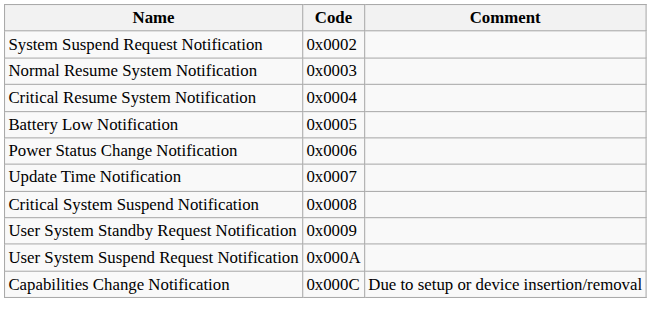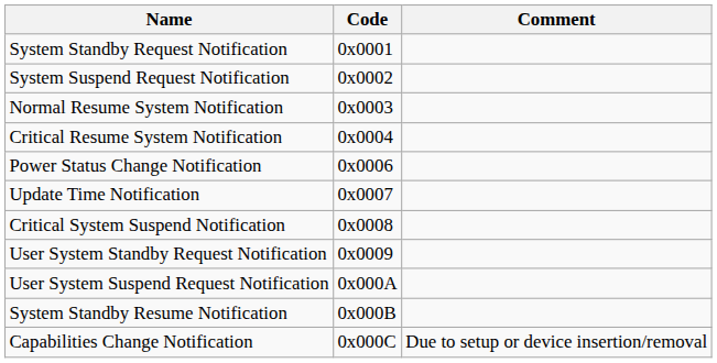 <table class="wikitable">
 <tr>
 <th>Name</th>
 <th>Code</th>
 <th>Comment</th>
+</tr>
+<tr>
+<td>System Standby Request Notification</td>
+<td>0x0001</td>
+<td></td>
 </tr>
 <tr>
 <td>System Suspend Request Notification</td>
 <td>0x0002</td>
 <td></td>
 </tr>
 <tr>
 <td>Normal Resume System Notification</td>
 <td>0x0003</td>
 <td></td>
 </tr>
 <tr>
 <td>Critical Resume System Notification</td>
 <td>0x0004</td>
-<td></td>
-</tr>
-<tr>
-<td>Battery Low Notification</td>
-<td>0x0005</td>
 <td></td>
 </tr>
 <tr>
 <td>Power Status Change Notification</td>
 <td>0x0006</td>
 <td></td>
 </tr>
 <tr>
 <td>Update Time Notification</td>
 <td>0x0007</td>
 <td></td>
 </tr>
 <tr>
 <td>Critical System Suspend Notification</td>
 <td>0x0008</td>
 <td></td>
 </tr>
 <tr>
 <td>User System Standby Request Notification</td>
 <td>0x0009</td>
 <td></td>
 </tr>
 <tr>
 <td>User System Suspend Request Notification</td>
 <td>0x000A</td>
 <td></td>
 </tr>
 <tr>
+<td>System Standby Resume Notification</td>
+<td>0x000B</td>
+<td></td>
+</tr>
+<tr>
 <td>Capabilities Change Notification</td>
 <td>0x000C</td>
 <td>Due to setup or device insertion/removal</td>
 </tr>
 </table>
